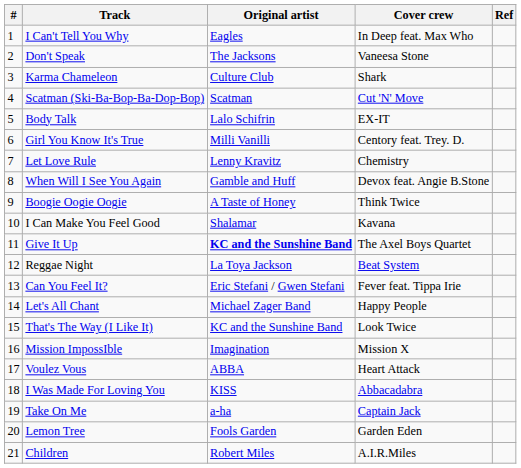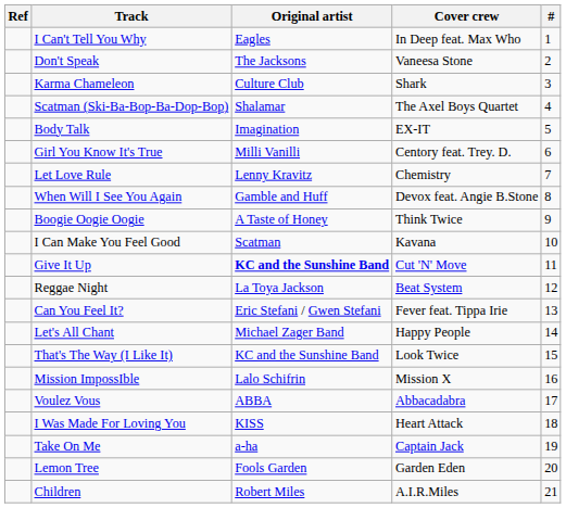 <table class="wikitable" style="font-size: small;">
 <tr>
-<th>#</th>
+<th>Ref</th>
 <th>Track</th>
 <th>Original artist</th>
 <th>Cover crew</th>
-<th>Ref</th>
+<th>#</th>
 </tr>
 <tr>
-<td>1</td>
+<td></td>
 <td><a href='#'>I Can't Tell You Why</a></td>
 <td><a href='#'>Eagles</a></td>
 <td>In Deep feat. Max Who</td>
-<td></td>
+<td>1</td>
 </tr>
 <tr>
-<td>2</td>
+<td></td>
 <td><a href='#'>Don't Speak</a></td>
 <td><a href='#'>The Jacksons</a></td>
 <td>Vaneesa Stone</td>
-<td></td>
+<td>2</td>
 </tr>
 <tr>
-<td>3</td>
+<td></td>
 <td><a href='#'>Karma Chameleon</a></td>
 <td><a href='#'>Culture Club</a></td>
 <td>Shark</td>
-<td></td>
+<td>3</td>
 </tr>
 <tr>
+<td></td>
+<td><a href='#'>Scatman (Ski-Ba-Bop-Ba-Dop-Bop)</a></td>
+<td><a href='#'>Shalamar</a></td>
+<td>The Axel Boys Quartet</td>
 <td>4</td>
-<td><a href='#'>Scatman (Ski-Ba-Bop-Ba-Dop-Bop)</a></td>
-<td><a href='#'>Scatman</a></td>
-<td><a href='#'>Cut 'N' Move</a></td>
-<td></td>
 </tr>
 <tr>
+<td></td>
+<td><a href='#'>Body Talk</a></td>
+<td><a href='#'>Imagination</a></td>
+<td>EX-IT</td>
 <td>5</td>
-<td><a href='#'>Body Talk</a></td>
-<td><a href='#'>Lalo Schifrin</a></td>
-<td>EX-IT</td>
-<td></td>
 </tr>
 <tr>
-<td>6</td>
+<td></td>
 <td><a href='#'>Girl You Know It's True</a></td>
 <td><a href='#'>Milli Vanilli</a></td>
 <td>Centory feat. Trey. D.</td>
-<td></td>
+<td>6</td>
 </tr>
 <tr>
-<td>7</td>
+<td></td>
 <td><a href='#'>Let Love Rule</a></td>
 <td><a href='#'>Lenny Kravitz</a></td>
 <td>Chemistry</td>
-<td></td>
+<td>7</td>
 </tr>
 <tr>
-<td>8</td>
+<td></td>
 <td><a href='#'>When Will I See You Again</a> </td>
 <td><a href='#'>Gamble and Huff</a></td>
 <td>Devox feat. Angie B.Stone</td>
-<td></td>
+<td>8</td>
 </tr>
 <tr>
-<td>9</td>
+<td></td>
 <td><a href='#'>Boogie Oogie Oogie</a></td>
 <td><a href='#'>A Taste of Honey</a></td>
 <td>Think Twice</td>
-<td></td>
+<td>9</td>
 </tr>
 <tr>
+<td></td>
+<td>I Can Make You Feel Good </td>
+<td><a href='#'>Scatman</a></td>
+<td>Kavana</td>
 <td>10</td>
-<td>I Can Make You Feel Good </td>
-<td><a href='#'>Shalamar</a></td>
-<td>Kavana</td>
-<td></td>
 </tr>
 <tr>
-<td>11</td>
+<td></td>
 <td><a href='#'>Give It Up</a></td>
 <td><strong><a href='#'>KC and the Sunshine Band</a></strong></td>
-<td>The Axel Boys Quartet</td>
-<td></td>
+<td><a href='#'>Cut 'N' Move</a></td>
+<td>11</td>
 </tr>
 <tr>
-<td>12</td>
+<td></td>
 <td>Reggae Night</td>
 <td><a href='#'>La Toya Jackson</a></td>
 <td><a href='#'>Beat System</a></td>
-<td></td>
+<td>12</td>
 </tr>
 <tr>
-<td>13</td>
+<td></td>
 <td><a href='#'>Can You Feel It?</a></td>
 <td><a href='#'>Eric Stefani</a> / <a href='#'>Gwen Stefani</a></td>
 <td>Fever feat. Tippa Irie</td>
-<td></td>
+<td>13</td>
 </tr>
 <tr>
-<td>14</td>
+<td></td>
 <td><a href='#'>Let's All Chant</a></td>
 <td><a href='#'>Michael Zager Band</a></td>
 <td>Happy People</td>
-<td></td>
+<td>14</td>
 </tr>
 <tr>
-<td>15</td>
+<td></td>
 <td><a href='#'>That's The Way (I Like It)</a></td>
 <td><a href='#'>KC and the Sunshine Band</a></td>
 <td>Look Twice</td>
-<td></td>
+<td>15</td>
 </tr>
 <tr>
+<td></td>
+<td><a href='#'>Mission ImpossIble</a></td>
+<td><a href='#'>Lalo Schifrin</a></td>
+<td>Mission X</td>
 <td>16</td>
-<td><a href='#'>Mission ImpossIble</a></td>
-<td><a href='#'>Imagination</a></td>
-<td>Mission X</td>
-<td></td>
 </tr>
 <tr>
-<td>17</td>
+<td></td>
 <td><a href='#'>Voulez Vous</a></td>
 <td><a href='#'>ABBA</a></td>
-<td>Heart Attack</td>
-<td></td>
+<td><a href='#'>Abbacadabra</a></td>
+<td>17</td>
 </tr>
 <tr>
-<td>18</td>
+<td></td>
 <td><a href='#'>I Was Made For Loving You</a></td>
 <td><a href='#'>KISS</a></td>
-<td><a href='#'>Abbacadabra</a></td>
-<td></td>
+<td>Heart Attack</td>
+<td>18</td>
 </tr>
 <tr>
-<td>19</td>
+<td></td>
 <td><a href='#'>Take On Me</a></td>
 <td><a href='#'>a-ha</a></td>
 <td><a href='#'>Captain Jack</a></td>
-<td></td>
+<td>19</td>
 </tr>
 <tr>
-<td>20</td>
+<td></td>
 <td><a href='#'>Lemon Tree</a></td>
 <td><a href='#'>Fools Garden</a></td>
 <td>Garden Eden</td>
-<td></td>
+<td>20</td>
 </tr>
 <tr>
-<td>21</td>
+<td></td>
 <td><a href='#'>Children</a></td>
 <td><a href='#'>Robert Miles</a></td>
 <td>A.I.R.Miles</td>
-<td></td>
+<td>21</td>
 </tr>
 </table>
